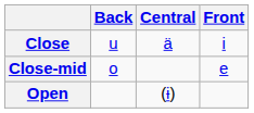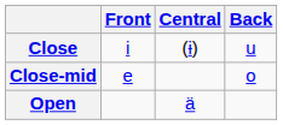 <table class="wikitable" style="text-align:center">
 <tr>
 <th></th>
+<th><a href='#'>Front</a></th>
+<th><a href='#'>Central</a></th>
 <th><a href='#'>Back</a></th>
-<th><a href='#'>Central</a></th>
-<th><a href='#'>Front</a></th>
 </tr>
 <tr>
 <th><a href='#'>Close</a></th>
+<td><a href='#'>i</a></td>
+<td>(<a href='#'>ɨ</a>)</td>
 <td><a href='#'>u</a></td>
-<td><a href='#'>ä</a></td>
-<td><a href='#'>i</a></td>
 </tr>
 <tr>
 <th><a href='#'>Close-mid</a></th>
+<td><a href='#'>e</a></td>
+<td></td>
 <td><a href='#'>o</a></td>
-<td></td>
-<td><a href='#'>e</a></td>
 </tr>
 <tr>
 <th><a href='#'>Open</a></th>
 <td></td>
-<td>(<a href='#'>ɨ</a>)</td>
+<td><a href='#'>ä</a></td>
 <td></td>
 </tr>
 </table>
